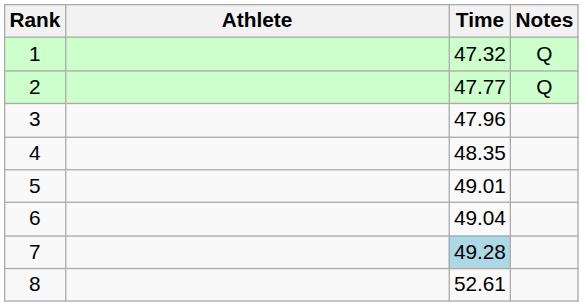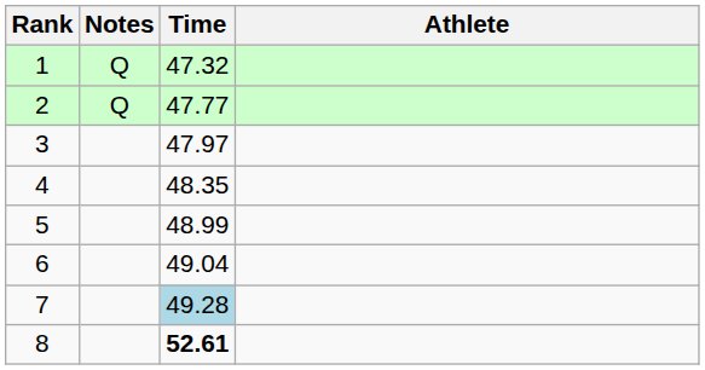 <table class="wikitable" style="text-align:center">
 <tr>
 <th>Rank</th>
+<th>Notes</th>
+<th>Time</th>
 <th Style="width:18em">Athlete</th>
-<th>Time</th>
-<th>Notes</th>
 </tr>
 <tr style="background:#cfc">
 <td>1</td>
+<td>Q</td>
+<td>47.32</td>
 <td style="text-align:left"></td>
-<td>47.32</td>
-<td>Q</td>
 </tr>
 <tr style="background:#cfc">
 <td>2</td>
+<td>Q</td>
+<td>47.77</td>
 <td style="text-align:left"></td>
-<td>47.77</td>
-<td>Q</td>
 </tr>
 <tr>
 <td>3</td>
+<td></td>
+<td>47.97</td>
 <td style="text-align:left"></td>
-<td>47.96</td>
-<td></td>
 </tr>
 <tr>
 <td>4</td>
+<td></td>
+<td>48.35</td>
 <td style="text-align:left"></td>
-<td>48.35</td>
-<td></td>
 </tr>
 <tr>
 <td>5</td>
+<td></td>
+<td>48.99</td>
 <td style="text-align:left"></td>
-<td>49.01</td>
-<td></td>
 </tr>
 <tr>
 <td>6</td>
+<td></td>
+<td>49.04</td>
 <td style="text-align:left"></td>
-<td>49.04</td>
-<td></td>
 </tr>
 <tr>
 <td>7</td>
+<td></td>
+<td style="background: lightblue;">49.28</td>
 <td style="text-align:left"></td>
-<td style="background: lightblue;">49.28</td>
-<td></td>
 </tr>
 <tr>
 <td>8</td>
+<td></td>
+<td><strong>52.61</strong></td>
 <td style="text-align:left"></td>
-<td>52.61</td>
-<td></td>
 </tr>
 </table>
